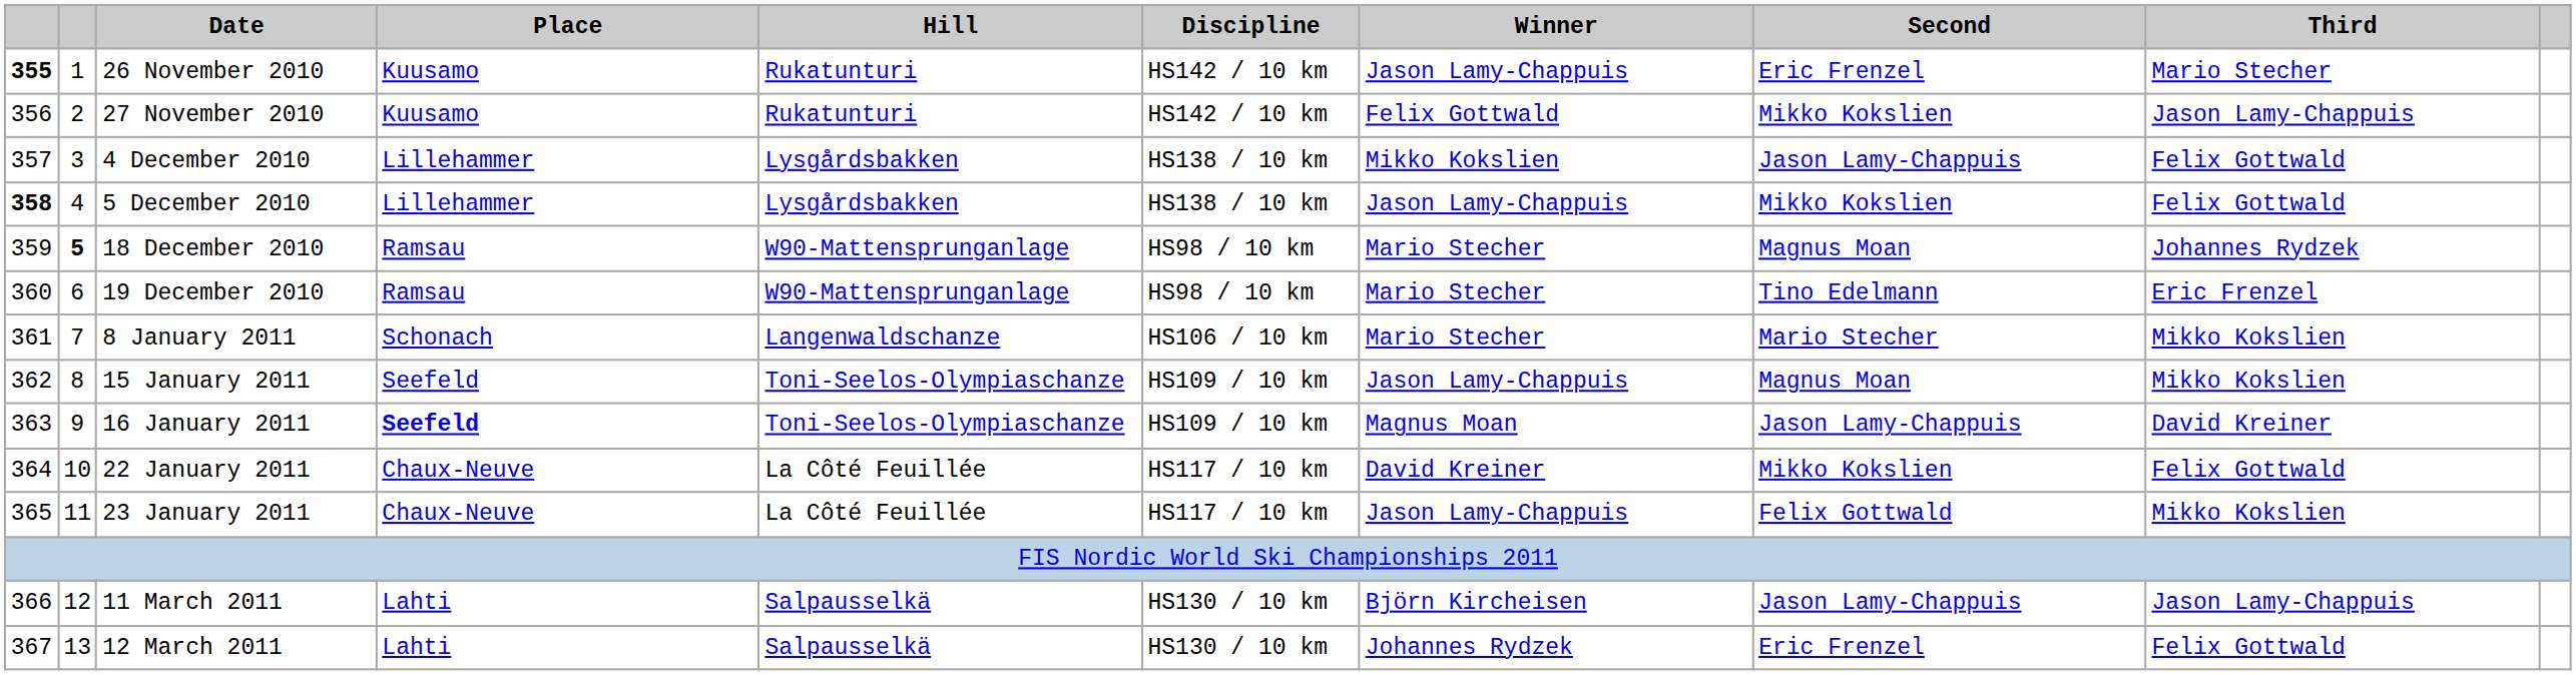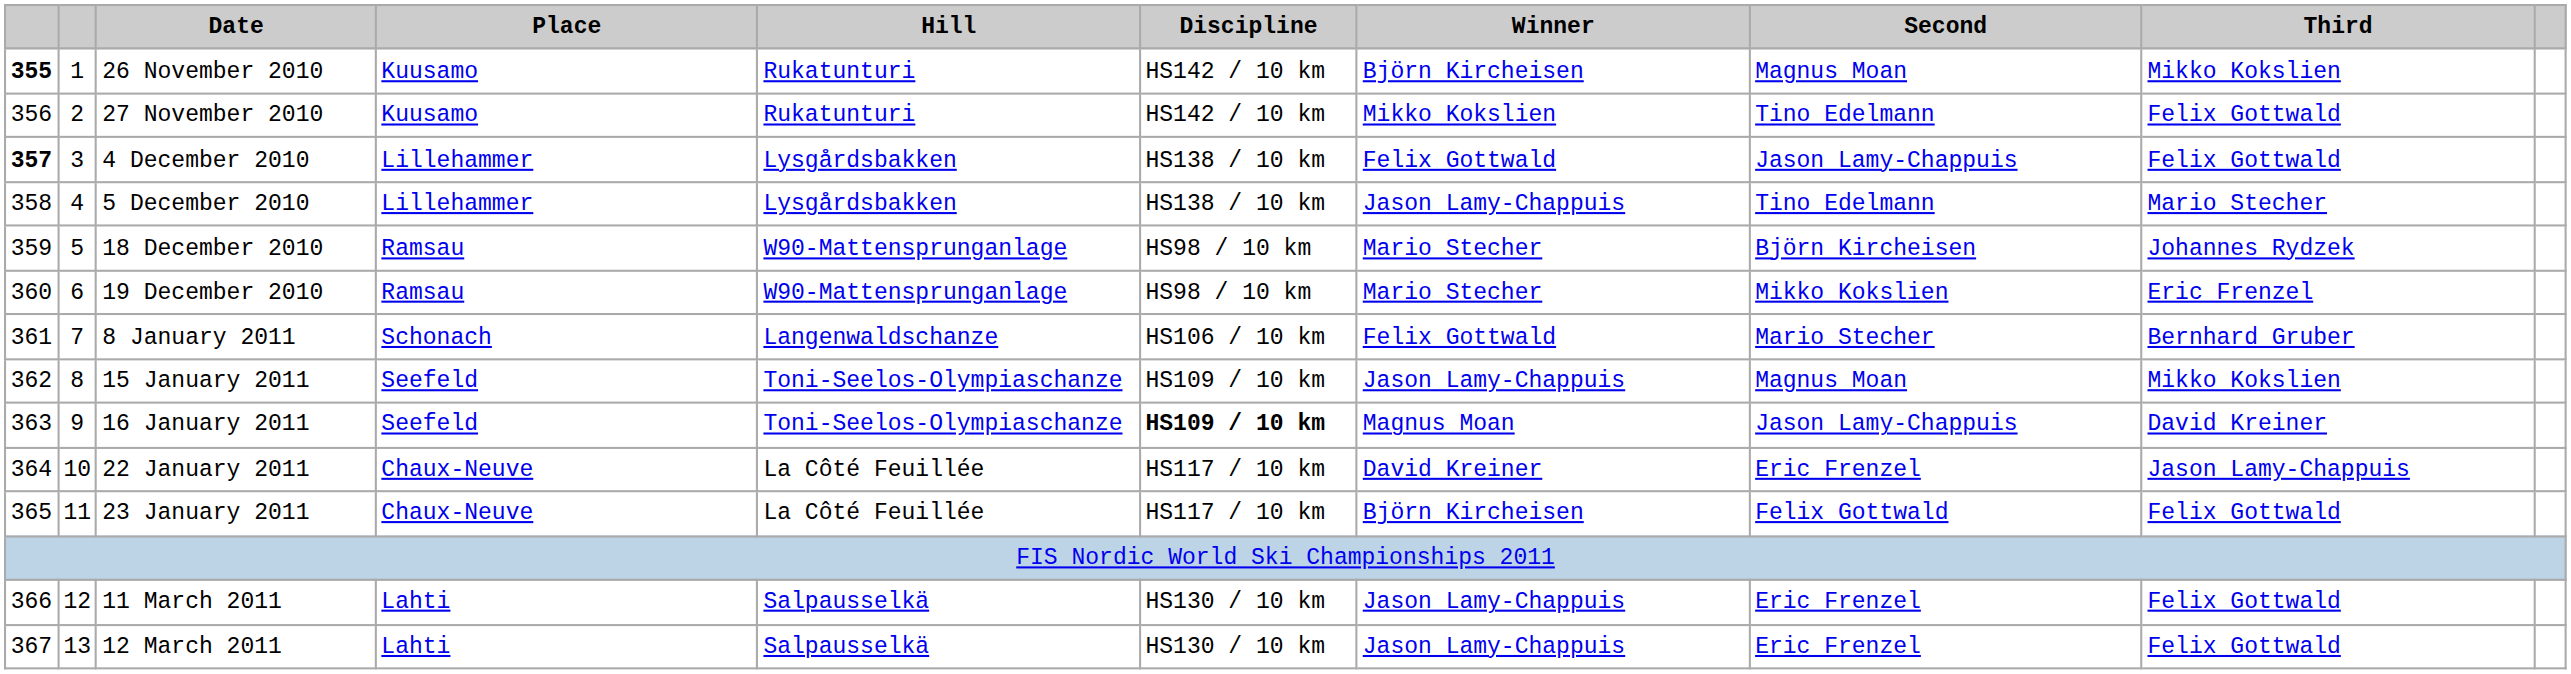 <table class="wikitable plainrowheaders" style="background:#fff; font-size:86%; line-height:16px; border:grey solid 1px; border-collapse:collapse;">
 <tr style="background:#ccc; text-align:center;">
 <th scope="col" style="background:#ccc; width=20 px;"></th>
 <th scope="col" style="background:#ccc; width=30 px;"></th>
 <th scope="col" style="background:#ccc; width:130px;">Date</th>
 <th scope="col" style="background:#ccc; width:180px;">Place</th>
 <th scope="col" style="background:#ccc; width:180px;">Hill</th>
 <th scope="col" style="background:#ccc; width:100px;">Discipline</th>
 <th scope="col" style="background:#ccc; width:185px;">Winner</th>
 <th scope="col" style="background:#ccc; width:185px;">Second</th>
 <th scope="col" style="background:#ccc; width:185px;">Third</th>
 <th scope="col" style="background:#ccc; width:10px;"></th>
 </tr>
 <tr>
 <td align=center><strong>355</strong></td>
 <td align=center>1</td>
 <td>26 November 2010</td>
 <td> <a href='#'>Kuusamo</a></td>
 <td><a href='#'>Rukatunturi</a></td>
 <td>HS142 / 10 km</td>
-<td> <a href='#'>Jason Lamy-Chappuis</a></td>
-<td> <a href='#'>Eric Frenzel</a></td>
-<td> <a href='#'>Mario Stecher</a></td>
+<td> <a href='#'>Björn Kircheisen</a></td>
+<td> <a href='#'>Magnus Moan</a></td>
+<td> <a href='#'>Mikko Kokslien</a></td>
 <td></td>
 </tr>
 <tr>
 <td align=center>356</td>
 <td align=center>2</td>
 <td>27 November 2010</td>
 <td> <a href='#'>Kuusamo</a></td>
 <td><a href='#'>Rukatunturi</a></td>
 <td>HS142 / 10 km</td>
+<td> <a href='#'>Mikko Kokslien</a></td>
+<td> <a href='#'>Tino Edelmann</a></td>
 <td> <a href='#'>Felix Gottwald</a></td>
-<td> <a href='#'>Mikko Kokslien</a></td>
-<td> <a href='#'>Jason Lamy-Chappuis</a></td>
 <td></td>
 </tr>
 <tr>
-<td align=center>357</td>
+<td align=center><strong>357</strong></td>
 <td align=center>3</td>
 <td>4 December 2010</td>
 <td> <a href='#'>Lillehammer</a></td>
 <td><a href='#'>Lysgårdsbakken</a></td>
 <td>HS138 / 10 km</td>
-<td> <a href='#'>Mikko Kokslien</a></td>
+<td> <a href='#'>Felix Gottwald</a></td>
 <td> <a href='#'>Jason Lamy-Chappuis</a></td>
 <td> <a href='#'>Felix Gottwald</a></td>
 <td></td>
 </tr>
 <tr>
-<td align=center><strong>358</strong></td>
+<td align=center>358</td>
 <td align=center>4</td>
 <td>5 December 2010</td>
 <td> <a href='#'>Lillehammer</a></td>
 <td><a href='#'>Lysgårdsbakken</a></td>
 <td>HS138 / 10 km</td>
 <td> <a href='#'>Jason Lamy-Chappuis</a></td>
-<td> <a href='#'>Mikko Kokslien</a></td>
-<td> <a href='#'>Felix Gottwald</a></td>
+<td> <a href='#'>Tino Edelmann</a></td>
+<td> <a href='#'>Mario Stecher</a></td>
 <td></td>
 </tr>
 <tr>
 <td align=center>359</td>
-<td align=center><strong>5</strong></td>
+<td align=center>5</td>
 <td>18 December 2010</td>
 <td> <a href='#'>Ramsau</a></td>
 <td><a href='#'>W90-Mattensprunganlage</a></td>
 <td>HS98 / 10 km</td>
 <td> <a href='#'>Mario Stecher</a></td>
-<td> <a href='#'>Magnus Moan</a></td>
+<td> <a href='#'>Björn Kircheisen</a></td>
 <td> <a href='#'>Johannes Rydzek</a></td>
 <td></td>
 </tr>
 <tr>
 <td align=center>360</td>
 <td align=center>6</td>
 <td>19 December 2010</td>
 <td> <a href='#'>Ramsau</a></td>
 <td><a href='#'>W90-Mattensprunganlage</a></td>
 <td>HS98 / 10 km</td>
 <td> <a href='#'>Mario Stecher</a></td>
-<td> <a href='#'>Tino Edelmann</a></td>
+<td> <a href='#'>Mikko Kokslien</a></td>
 <td> <a href='#'>Eric Frenzel</a></td>
 <td></td>
 </tr>
 <tr>
 <td align=center>361</td>
 <td align=center>7</td>
 <td>8 January 2011</td>
 <td> <a href='#'>Schonach</a></td>
 <td><a href='#'>Langenwaldschanze</a></td>
 <td>HS106 / 10 km</td>
+<td> <a href='#'>Felix Gottwald</a></td>
 <td> <a href='#'>Mario Stecher</a></td>
-<td> <a href='#'>Mario Stecher</a></td>
-<td> <a href='#'>Mikko Kokslien</a></td>
+<td> <a href='#'>Bernhard Gruber</a></td>
 <td></td>
 </tr>
 <tr>
 <td align=center>362</td>
 <td align=center>8</td>
 <td>15 January 2011</td>
 <td> <a href='#'>Seefeld</a></td>
 <td><a href='#'>Toni-Seelos-Olympiaschanze</a></td>
 <td>HS109 / 10 km</td>
 <td> <a href='#'>Jason Lamy-Chappuis</a></td>
 <td> <a href='#'>Magnus Moan</a></td>
 <td> <a href='#'>Mikko Kokslien</a></td>
 <td></td>
 </tr>
 <tr>
 <td align=center>363</td>
 <td align=center>9</td>
 <td>16 January 2011</td>
-<td><strong> <a href='#'>Seefeld</a></strong></td>
+<td> <a href='#'>Seefeld</a></td>
 <td><a href='#'>Toni-Seelos-Olympiaschanze</a></td>
-<td>HS109 / 10 km</td>
+<td><strong>HS109 / 10 km</strong></td>
 <td> <a href='#'>Magnus Moan</a></td>
 <td> <a href='#'>Jason Lamy-Chappuis</a></td>
 <td> <a href='#'>David Kreiner</a></td>
 <td></td>
 </tr>
 <tr>
 <td align=center>364</td>
 <td align=center>10</td>
 <td>22 January 2011</td>
 <td> <a href='#'>Chaux-Neuve</a></td>
 <td>La Côté Feuillée</td>
 <td>HS117 / 10 km</td>
 <td> <a href='#'>David Kreiner</a></td>
-<td> <a href='#'>Mikko Kokslien</a></td>
-<td> <a href='#'>Felix Gottwald</a></td>
+<td> <a href='#'>Eric Frenzel</a></td>
+<td> <a href='#'>Jason Lamy-Chappuis</a></td>
 <td></td>
 </tr>
 <tr>
 <td align=center>365</td>
 <td align=center>11</td>
 <td>23 January 2011</td>
 <td> <a href='#'>Chaux-Neuve</a></td>
 <td>La Côté Feuillée</td>
 <td>HS117 / 10 km</td>
-<td> <a href='#'>Jason Lamy-Chappuis</a></td>
+<td> <a href='#'>Björn Kircheisen</a></td>
 <td> <a href='#'>Felix Gottwald</a></td>
-<td> <a href='#'>Mikko Kokslien</a></td>
+<td> <a href='#'>Felix Gottwald</a></td>
 <td></td>
 </tr>
 <tr bgcolor=#BCD4E6>
 <td colspan="10" align="center"><a href='#'>FIS Nordic World Ski Championships 2011</a></td>
 </tr>
 <tr>
 <td align=center>366</td>
 <td align=center>12</td>
 <td>11 March 2011</td>
 <td> <a href='#'>Lahti</a></td>
 <td><a href='#'>Salpausselkä</a></td>
 <td>HS130 / 10 km</td>
-<td> <a href='#'>Björn Kircheisen</a></td>
 <td> <a href='#'>Jason Lamy-Chappuis</a></td>
-<td> <a href='#'>Jason Lamy-Chappuis</a></td>
+<td> <a href='#'>Eric Frenzel</a></td>
+<td> <a href='#'>Felix Gottwald</a></td>
 <td></td>
 </tr>
 <tr>
 <td align=center>367</td>
 <td align=center>13</td>
 <td>12 March 2011</td>
 <td> <a href='#'>Lahti</a></td>
 <td><a href='#'>Salpausselkä</a></td>
 <td>HS130 / 10 km</td>
-<td> <a href='#'>Johannes Rydzek</a></td>
+<td> <a href='#'>Jason Lamy-Chappuis</a></td>
 <td> <a href='#'>Eric Frenzel</a></td>
 <td> <a href='#'>Felix Gottwald</a></td>
 <td></td>
 </tr>
 </table>
